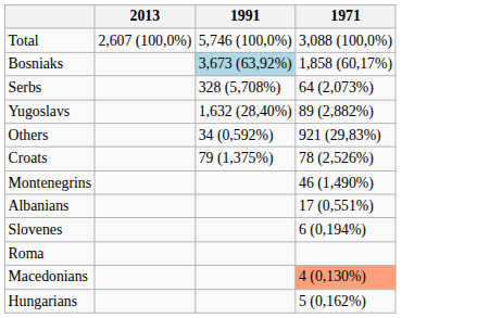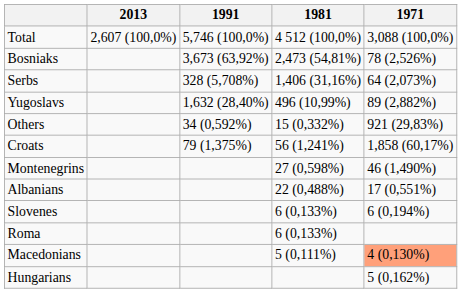 <table class="wikitable">
 <tr>
 <th></th>
 <th>2013</th>
 <th>1991</th>
+<th>1981</th>
 <th>1971</th>
 </tr>
 <tr>
 <td>Total</td>
 <td>2,607 (100,0%)</td>
 <td>5,746 (100,0%)</td>
+<td>4 512 (100,0%)</td>
 <td>3,088 (100,0%)</td>
 </tr>
 <tr>
 <td>Bosniaks</td>
 <td></td>
-<td style="background: lightblue;">3,673 (63,92%)</td>
-<td>1,858 (60,17%)</td>
+<td>3,673 (63,92%)</td>
+<td>2,473 (54,81%)</td>
+<td>78 (2,526%)</td>
 </tr>
 <tr>
 <td>Serbs</td>
 <td></td>
 <td>328 (5,708%)</td>
+<td>1,406 (31,16%)</td>
 <td>64 (2,073%)</td>
 </tr>
 <tr>
 <td>Yugoslavs</td>
 <td></td>
 <td>1,632 (28,40%)</td>
+<td>496 (10,99%)</td>
 <td>89 (2,882%)</td>
 </tr>
 <tr>
 <td>Others</td>
 <td></td>
 <td>34 (0,592%)</td>
+<td>15 (0,332%)</td>
 <td>921 (29,83%)</td>
 </tr>
 <tr>
 <td>Croats</td>
 <td></td>
 <td>79 (1,375%)</td>
-<td>78 (2,526%)</td>
+<td>56 (1,241%)</td>
+<td>1,858 (60,17%)</td>
 </tr>
 <tr>
 <td>Montenegrins</td>
 <td></td>
 <td></td>
+<td>27 (0,598%)</td>
 <td>46 (1,490%)</td>
 </tr>
 <tr>
 <td>Albanians</td>
 <td></td>
 <td></td>
+<td>22 (0,488%)</td>
 <td>17 (0,551%)</td>
 </tr>
 <tr>
 <td>Slovenes</td>
 <td></td>
 <td></td>
+<td>6 (0,133%)</td>
 <td>6 (0,194%)</td>
 </tr>
 <tr>
 <td>Roma</td>
 <td></td>
 <td></td>
+<td>6 (0,133%)</td>
 <td></td>
 </tr>
 <tr>
 <td>Macedonians</td>
 <td></td>
 <td></td>
+<td>5 (0,111%)</td>
 <td style="background: lightsalmon;">4 (0,130%)</td>
 </tr>
 <tr>
 <td>Hungarians</td>
 <td></td>
 <td></td>
+<td></td>
 <td>5 (0,162%)</td>
 </tr>
 </table>
